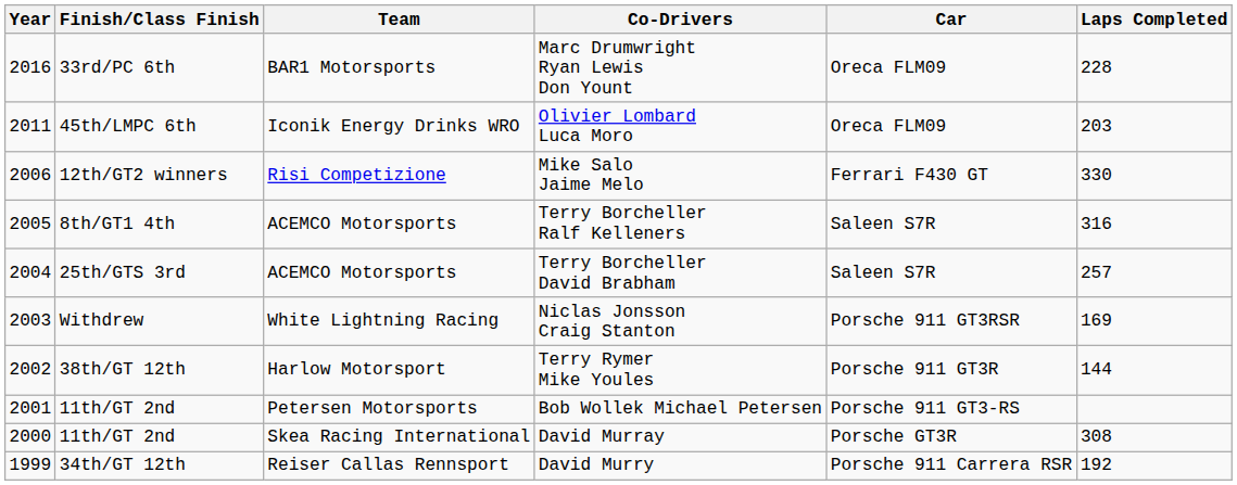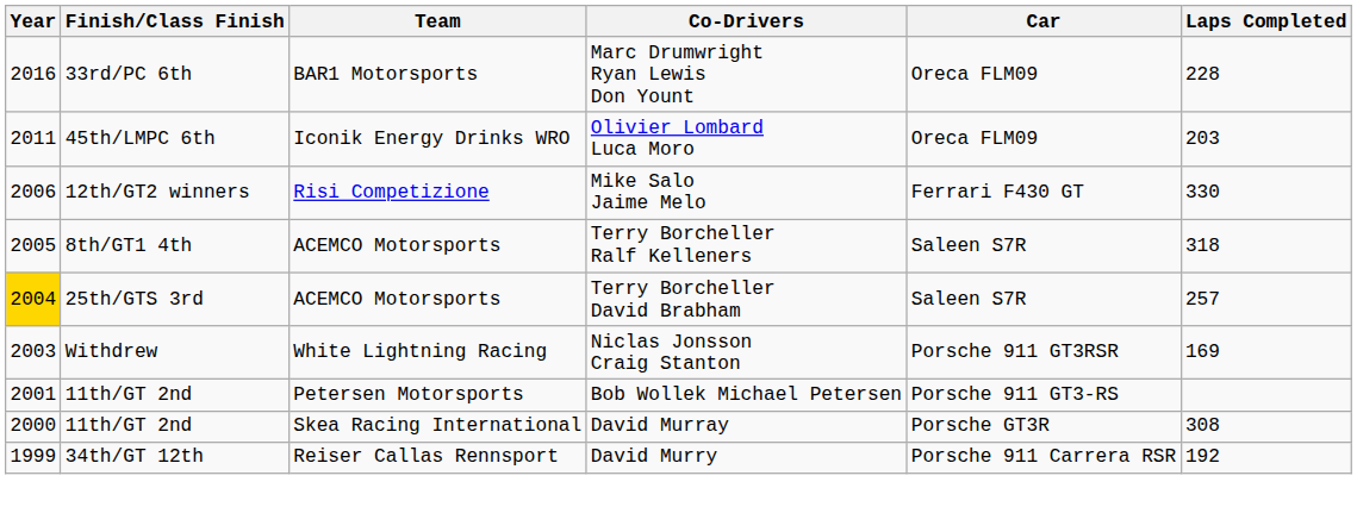 <table class="wikitable sortable">
 <tr>
 <th>Year</th>
 <th>Finish/Class Finish</th>
 <th>Team</th>
 <th>Co-Drivers</th>
 <th>Car</th>
 <th>Laps Completed</th>
 </tr>
 <tr>
 <td>2016</td>
 <td>33rd/PC 6th</td>
 <td>BAR1 Motorsports</td>
 <td>Marc Drumwright<br>Ryan Lewis<br>Don Yount</td>
 <td>Oreca FLM09</td>
 <td>228</td>
 </tr>
 <tr>
 <td>2011</td>
 <td>45th/LMPC 6th</td>
 <td>Iconik Energy Drinks WRO</td>
 <td><a href='#'>Olivier Lombard</a><br>Luca Moro</td>
 <td>Oreca FLM09</td>
 <td>203</td>
 </tr>
 <tr>
 <td>2006</td>
 <td>12th/GT2 winners</td>
 <td><a href='#'>Risi Competizione</a></td>
 <td>Mike Salo<br>Jaime Melo</td>
 <td>Ferrari F430 GT</td>
 <td>330</td>
 </tr>
 <tr>
 <td>2005</td>
 <td>8th/GT1 4th</td>
 <td>ACEMCO Motorsports</td>
 <td>Terry Borcheller<br>Ralf Kelleners</td>
 <td>Saleen S7R</td>
-<td>316</td>
+<td>318</td>
 </tr>
 <tr>
-<td>2004</td>
+<td style="background: gold;">2004</td>
 <td>25th/GTS 3rd</td>
 <td>ACEMCO Motorsports</td>
 <td>Terry Borcheller<br>David Brabham</td>
 <td>Saleen S7R</td>
 <td>257</td>
 </tr>
 <tr>
 <td>2003</td>
 <td>Withdrew</td>
 <td>White Lightning Racing</td>
 <td>Niclas Jonsson<br>Craig Stanton</td>
 <td>Porsche 911 GT3RSR</td>
 <td>169</td>
-</tr>
-<tr>
-<td>2002</td>
-<td>38th/GT 12th</td>
-<td>Harlow Motorsport</td>
-<td>Terry Rymer<br>Mike Youles</td>
-<td>Porsche 911 GT3R</td>
-<td>144</td>
 </tr>
 <tr>
 <td>2001</td>
 <td>11th/GT 2nd</td>
 <td>Petersen Motorsports</td>
 <td>Bob Wollek Michael Petersen</td>
 <td>Porsche 911 GT3-RS</td>
 <td></td>
 </tr>
 <tr>
 <td>2000</td>
 <td>11th/GT 2nd</td>
 <td>Skea Racing International</td>
 <td>David Murray</td>
 <td>Porsche GT3R</td>
 <td>308</td>
 </tr>
 <tr>
 <td>1999</td>
 <td>34th/GT 12th</td>
 <td>Reiser Callas Rennsport</td>
 <td>David Murry</td>
 <td>Porsche 911 Carrera RSR</td>
 <td>192</td>
 </tr>
 </table>
